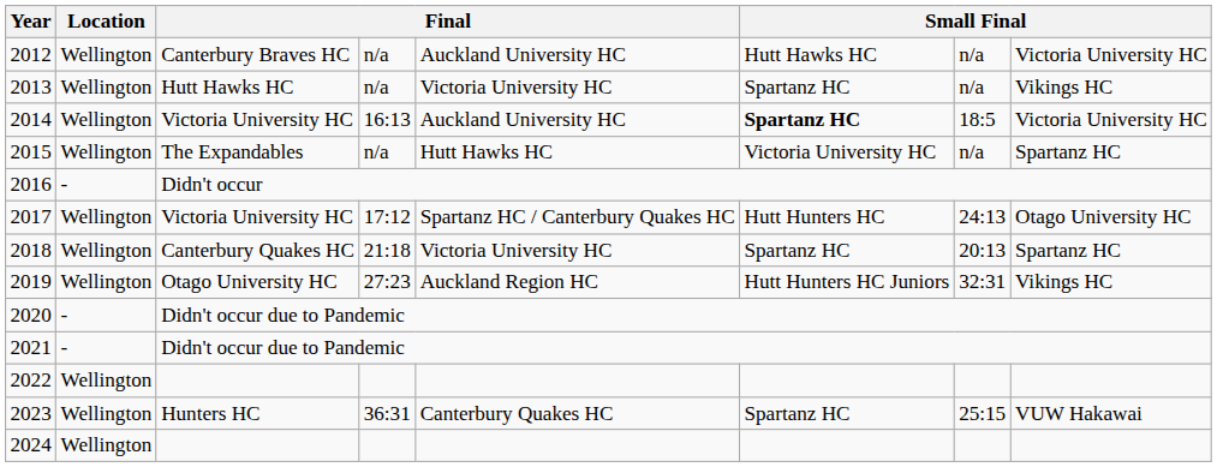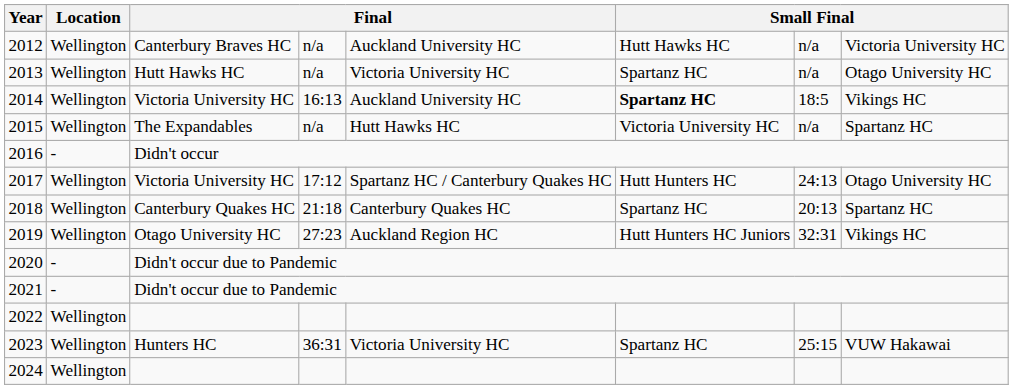 <table class="wikitable">
 <tr>
 <th>Year</th>
 <th>Location</th>
 <th colspan="3">Final</th>
 <th colspan="3">Small Final</th>
 </tr>
 <tr>
 <td>2012</td>
 <td>Wellington</td>
 <td>Canterbury Braves HC</td>
 <td>n/a</td>
 <td>Auckland University HC</td>
 <td>Hutt Hawks HC</td>
 <td>n/a</td>
 <td>Victoria University HC</td>
 </tr>
 <tr>
 <td>2013</td>
 <td>Wellington</td>
 <td>Hutt Hawks HC</td>
 <td>n/a</td>
 <td>Victoria University HC</td>
 <td>Spartanz HC</td>
 <td>n/a</td>
-<td>Vikings HC</td>
+<td>Otago University HC</td>
 </tr>
 <tr>
 <td>2014</td>
 <td>Wellington</td>
 <td>Victoria University HC</td>
 <td>16:13</td>
 <td>Auckland University HC</td>
 <td><strong>Spartanz HC</strong></td>
 <td>18:5</td>
-<td>Victoria University HC</td>
+<td>Vikings HC</td>
 </tr>
 <tr>
 <td>2015</td>
 <td>Wellington</td>
 <td>The Expandables</td>
 <td>n/a</td>
 <td>Hutt Hawks HC</td>
 <td>Victoria University HC</td>
 <td>n/a</td>
 <td>Spartanz HC</td>
 </tr>
 <tr>
 <td>2016</td>
 <td>-</td>
 <td colspan="6">Didn't occur</td>
 </tr>
 <tr>
 <td>2017</td>
 <td>Wellington</td>
 <td>Victoria University HC</td>
 <td>17:12</td>
 <td>Spartanz HC / Canterbury Quakes HC</td>
 <td>Hutt Hunters HC</td>
 <td>24:13</td>
 <td>Otago University HC</td>
 </tr>
 <tr>
 <td>2018</td>
 <td>Wellington</td>
 <td>Canterbury Quakes HC</td>
 <td>21:18</td>
-<td>Victoria University HC</td>
+<td>Canterbury Quakes HC</td>
 <td>Spartanz HC</td>
 <td>20:13</td>
 <td>Spartanz HC</td>
 </tr>
 <tr>
 <td>2019</td>
 <td>Wellington</td>
 <td>Otago University HC</td>
 <td>27:23</td>
 <td>Auckland Region HC</td>
 <td>Hutt Hunters HC Juniors</td>
 <td>32:31</td>
 <td>Vikings HC</td>
 </tr>
 <tr>
 <td>2020</td>
 <td>-</td>
 <td colspan="6">Didn't occur due to Pandemic</td>
 </tr>
 <tr>
 <td>2021</td>
 <td>-</td>
 <td colspan="6">Didn't occur due to Pandemic</td>
 </tr>
 <tr>
 <td>2022</td>
 <td>Wellington</td>
 <td></td>
 <td></td>
 <td></td>
 <td></td>
 <td></td>
 <td></td>
 </tr>
 <tr>
 <td>2023</td>
 <td>Wellington</td>
 <td>Hunters HC</td>
 <td>36:31</td>
-<td>Canterbury Quakes HC</td>
+<td>Victoria University HC</td>
 <td>Spartanz HC</td>
 <td>25:15</td>
 <td>VUW Hakawai</td>
 </tr>
 <tr>
 <td>2024</td>
 <td>Wellington</td>
 <td></td>
 <td></td>
 <td></td>
 <td></td>
 <td></td>
 <td></td>
 </tr>
 </table>
